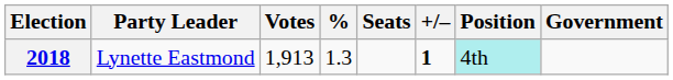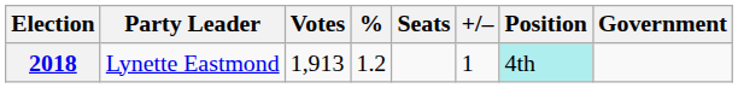 <table class=wikitable style="text-align: left;">
 <tr>
 <th>Election</th>
 <th>Party Leader</th>
 <th>Votes</th>
 <th>%</th>
 <th>Seats</th>
 <th>+/–</th>
 <th>Position</th>
 <th>Government</th>
 </tr>
 <tr>
 <th><a href='#'>2018</a></th>
 <td rowspan="2"><a href='#'>Lynette Eastmond</a></td>
 <td>1,913</td>
-<td>1.3</td>
+<td>1.2</td>
 <td></td>
-<td><strong> 1</strong></td>
+<td> 1</td>
 <td style="background: paleturquoise;"> 4th</td>
 <td></td>
 </tr>
 </table>
